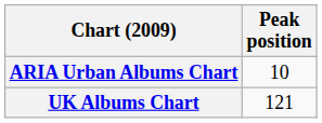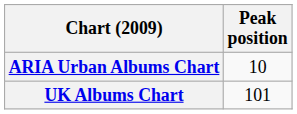 <table class="wikitable sortable plainrowheaders">
 <tr>
 <th scope="col">Chart (2009)</th>
 <th scope="col">Peak<br>position</th>
 </tr>
 <tr>
 <th scope="row"><a href='#'>ARIA Urban Albums Chart</a></th>
 <td align="center">10</td>
 </tr>
 <tr>
 <th scope="row"><a href='#'>UK Albums Chart</a></th>
-<td align="center">121</td>
+<td align="center">101</td>
 </tr>
 </table>
